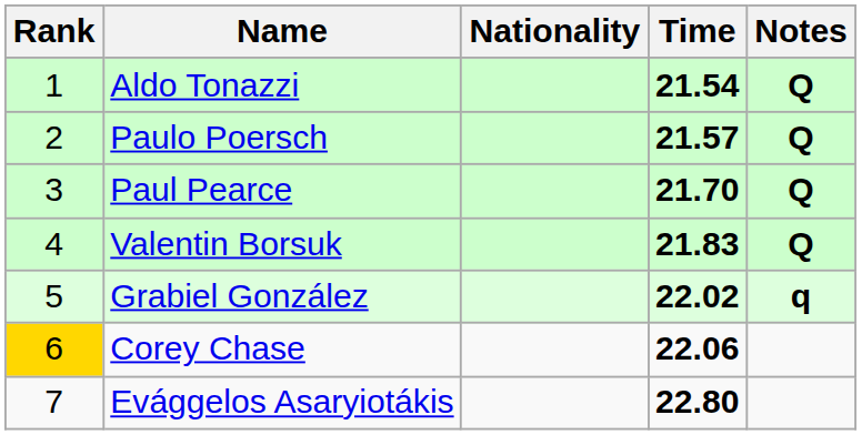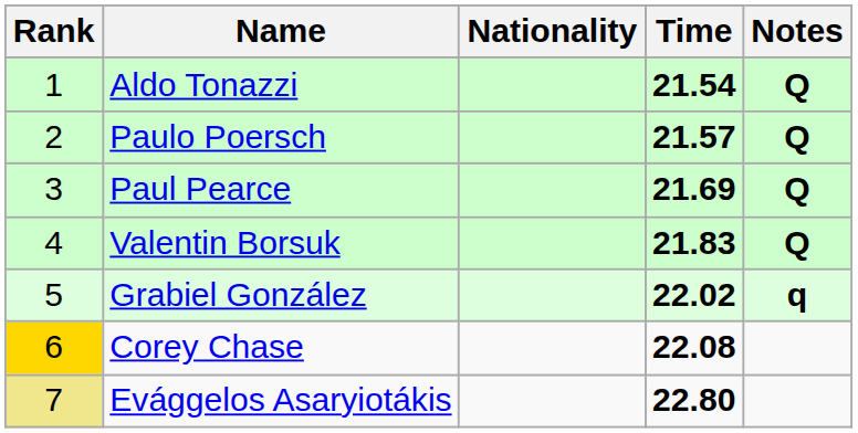 <table class="wikitable sortable" style="text-align:center">
 <tr>
 <th>Rank</th>
 <th>Name</th>
 <th>Nationality</th>
 <th>Time</th>
 <th>Notes</th>
 </tr>
 <tr bgcolor=ccffcc>
 <td>1</td>
 <td align=left><a href='#'>Aldo Tonazzi</a></td>
 <td align=left></td>
 <td><strong>21.54</strong></td>
 <td><strong>Q</strong></td>
 </tr>
 <tr bgcolor=ccffcc>
 <td>2</td>
 <td align=left><a href='#'>Paulo Poersch</a></td>
 <td align=left></td>
 <td><strong>21.57</strong></td>
 <td><strong>Q</strong></td>
 </tr>
 <tr bgcolor=ccffcc>
 <td>3</td>
 <td align=left><a href='#'>Paul Pearce</a></td>
 <td align=left></td>
-<td><strong>21.70</strong></td>
+<td><strong>21.69</strong></td>
 <td><strong>Q</strong></td>
 </tr>
 <tr bgcolor=ccffcc>
 <td>4</td>
 <td align=left><a href='#'>Valentin Borsuk</a></td>
 <td align=left></td>
 <td><strong>21.83</strong></td>
 <td><strong>Q</strong></td>
 </tr>
 <tr bgcolor=ddffdd>
 <td>5</td>
 <td align=left><a href='#'>Grabiel González</a></td>
 <td align=left></td>
 <td><strong>22.02</strong></td>
 <td><strong>q</strong></td>
 </tr>
 <tr>
 <td style="background: gold;">6</td>
 <td align=left><a href='#'>Corey Chase</a></td>
 <td align=left></td>
-<td><strong>22.06</strong></td>
+<td><strong>22.08</strong></td>
 <td></td>
 </tr>
 <tr>
-<td>7</td>
+<td style="background: khaki;">7</td>
 <td align=left><a href='#'>Evággelos Asaryiotákis</a></td>
 <td align=left></td>
 <td><strong>22.80</strong></td>
 <td></td>
 </tr>
 </table>
